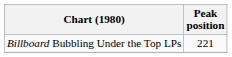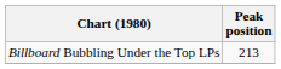 <table class="wikitable">
 <tr>
 <th>Chart (1980)</th>
 <th>Peak<br>position</th>
 </tr>
 <tr>
 <td><em>Billboard</em> Bubbling Under the Top LPs</td>
-<td align="center">221</td>
+<td align="center">213</td>
 </tr>
 <tr>
 </tr>
 </table>
